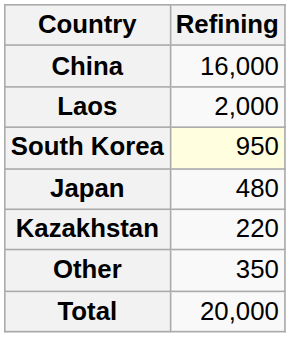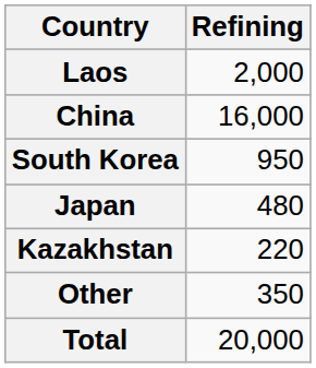 <table class=wikitable style="text-align:right">
 <tr>
 <th>Country</th>
 <th>Refining</th>
 </tr>
 <tr>
+<th>Laos</th>
+<td>2,000</td>
+</tr>
+<tr>
 <th>China</th>
 <td>16,000</td>
 </tr>
 <tr>
-<th>Laos</th>
-<td>2,000</td>
-</tr>
-<tr>
 <th>South Korea</th>
-<td style="background: lightyellow;">950</td>
+<td>950</td>
 </tr>
 <tr>
 <th>Japan</th>
 <td>480</td>
 </tr>
 <tr>
 <th>Kazakhstan</th>
 <td>220</td>
 </tr>
 <tr>
 <th>Other</th>
 <td>350</td>
 </tr>
 <tr>
 <th>Total</th>
 <td>20,000</td>
 </tr>
 </table>
